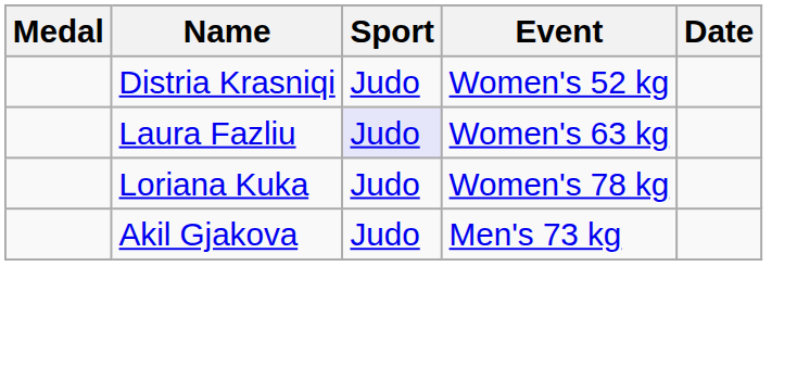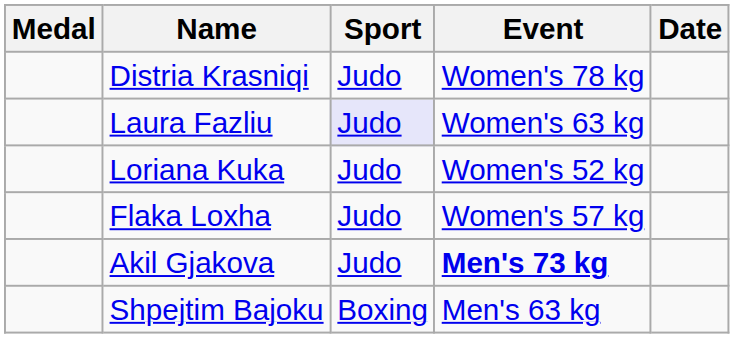 <table class="wikitable sortable" style="font-size:95%">
 <tr>
 <th>Medal</th>
 <th>Name</th>
 <th>Sport</th>
 <th>Event</th>
 <th>Date</th>
 </tr>
 <tr>
 <td></td>
 <td><a href='#'>Distria Krasniqi</a></td>
 <td><a href='#'>Judo</a></td>
-<td><a href='#'>Women's 52 kg</a></td>
+<td><a href='#'>Women's 78 kg</a></td>
 <td></td>
 </tr>
 <tr>
 <td></td>
 <td><a href='#'>Laura Fazliu</a></td>
 <td style="background: lavender;"><a href='#'>Judo</a></td>
 <td><a href='#'>Women's 63 kg</a></td>
 <td></td>
 </tr>
 <tr>
 <td></td>
 <td><a href='#'>Loriana Kuka</a></td>
 <td><a href='#'>Judo</a></td>
-<td><a href='#'>Women's 78 kg</a></td>
+<td><a href='#'>Women's 52 kg</a></td>
+<td></td>
+</tr>
+<tr>
+<td></td>
+<td><a href='#'>Flaka Loxha</a></td>
+<td><a href='#'>Judo</a></td>
+<td><a href='#'>Women's 57 kg</a></td>
 <td></td>
 </tr>
 <tr>
 <td></td>
 <td><a href='#'>Akil Gjakova</a></td>
 <td><a href='#'>Judo</a></td>
-<td><a href='#'>Men's 73 kg</a></td>
+<td><strong><a href='#'>Men's 73 kg</a></strong></td>
+<td></td>
+</tr>
+<tr>
+<td></td>
+<td><a href='#'>Shpejtim Bajoku</a></td>
+<td><a href='#'>Boxing</a></td>
+<td><a href='#'>Men's 63 kg</a></td>
 <td></td>
 </tr>
 </table>
